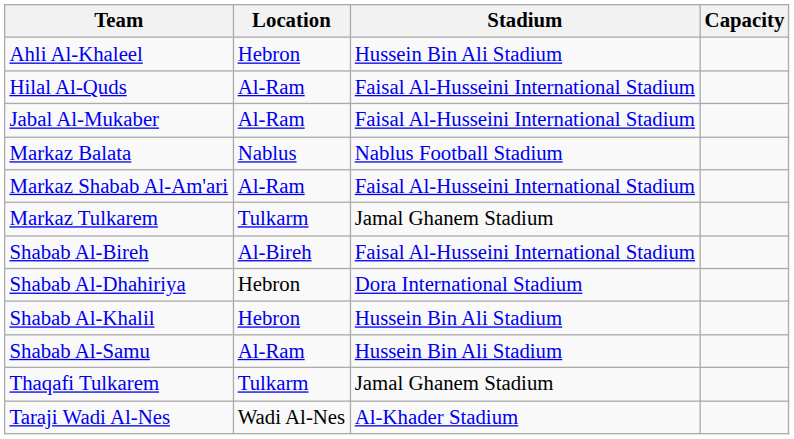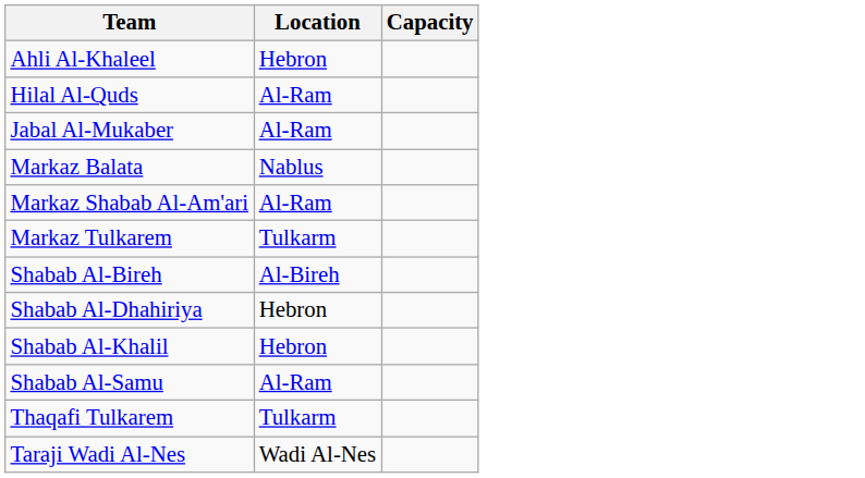 <table class="wikitable sortable">
 <tr>
 <th>Team</th>
 <th>Location</th>
-<th>Stadium</th>
 <th>Capacity</th>
 </tr>
 <tr>
 <td><a href='#'>Ahli Al-Khaleel</a></td>
 <td><a href='#'>Hebron</a></td>
-<td><a href='#'>Hussein Bin Ali Stadium</a></td>
 <td style="text-align:center"></td>
 </tr>
 <tr>
 <td><a href='#'>Hilal Al-Quds</a></td>
 <td><a href='#'>Al-Ram</a></td>
-<td><a href='#'>Faisal Al-Husseini International Stadium</a></td>
 <td style="text-align:center"></td>
 </tr>
 <tr>
 <td><a href='#'>Jabal Al-Mukaber</a></td>
 <td><a href='#'>Al-Ram</a></td>
-<td><a href='#'>Faisal Al-Husseini International Stadium</a></td>
 <td style="text-align:center"></td>
 </tr>
 <tr>
 <td><a href='#'>Markaz Balata</a></td>
 <td><a href='#'>Nablus</a></td>
-<td><a href='#'>Nablus Football Stadium</a></td>
 <td style="text-align:center"></td>
 </tr>
 <tr>
 <td><a href='#'>Markaz Shabab Al-Am'ari</a></td>
 <td><a href='#'>Al-Ram</a></td>
-<td><a href='#'>Faisal Al-Husseini International Stadium</a></td>
 <td style="text-align:center"></td>
 </tr>
 <tr>
 <td><a href='#'>Markaz Tulkarem</a></td>
 <td><a href='#'>Tulkarm</a></td>
-<td>Jamal Ghanem Stadium</td>
 <td style="text-align:center"></td>
 </tr>
 <tr>
 <td><a href='#'>Shabab Al-Bireh</a></td>
 <td><a href='#'>Al-Bireh</a></td>
-<td><a href='#'>Faisal Al-Husseini International Stadium</a></td>
 <td style="text-align:center"></td>
 </tr>
 <tr>
 <td><a href='#'>Shabab Al-Dhahiriya</a></td>
 <td>Hebron </td>
-<td><a href='#'>Dora International Stadium</a></td>
 <td style="text-align:center"></td>
 </tr>
 <tr>
 <td><a href='#'>Shabab Al-Khalil</a></td>
 <td><a href='#'>Hebron</a></td>
-<td><a href='#'>Hussein Bin Ali Stadium</a></td>
 <td style="text-align:center"></td>
 </tr>
 <tr>
 <td><a href='#'>Shabab Al-Samu</a></td>
 <td><a href='#'>Al-Ram</a></td>
-<td><a href='#'>Hussein Bin Ali Stadium</a></td>
 <td style="text-align:center"></td>
 </tr>
 <tr>
 <td><a href='#'>Thaqafi Tulkarem</a></td>
 <td><a href='#'>Tulkarm</a></td>
-<td>Jamal Ghanem Stadium</td>
 <td style="text-align:center"></td>
 </tr>
 <tr>
 <td><a href='#'>Taraji Wadi Al-Nes</a></td>
 <td>Wadi Al-Nes</td>
-<td><a href='#'>Al-Khader Stadium</a></td>
 <td style="text-align:center"></td>
 </tr>
 </table>
